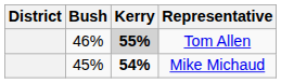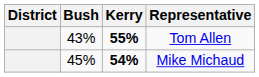 <table class=wikitable>
 <tr>
 <th>District</th>
 <th>Bush</th>
 <th>Kerry</th>
 <th>Representative</th>
 </tr>
 <tr align=center>
 <th></th>
-<td>46%</td>
-<td style="background: lightgrey;"><strong>55%</strong></td>
+<td>43%</td>
+<td><strong>55%</strong></td>
 <td><a href='#'>Tom Allen</a></td>
 </tr>
 <tr align=center>
 <th></th>
 <td>45%</td>
 <td><strong>54%</strong></td>
 <td><a href='#'>Mike Michaud</a></td>
 </tr>
 </table>
